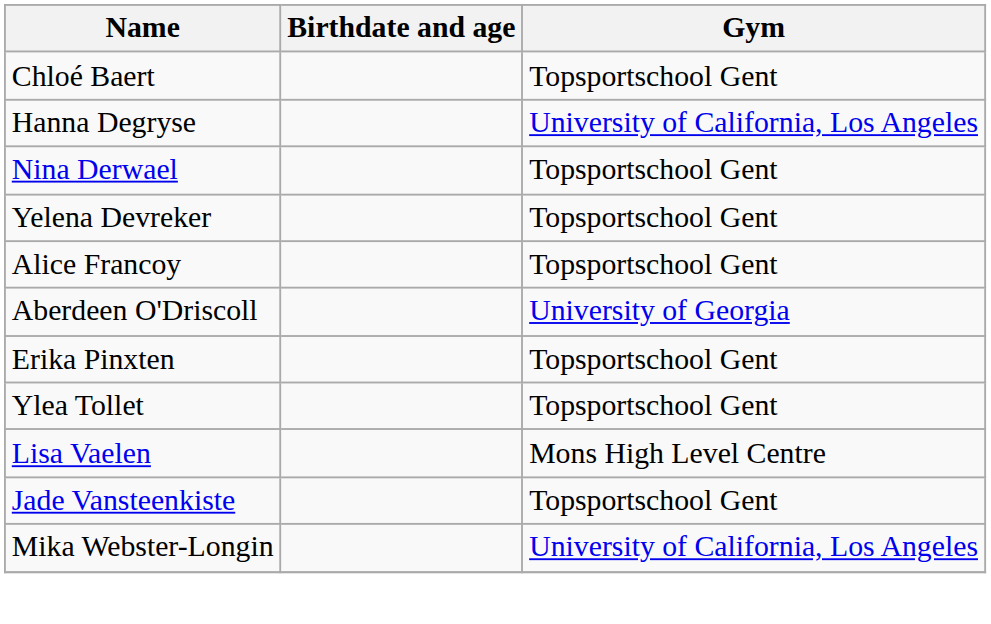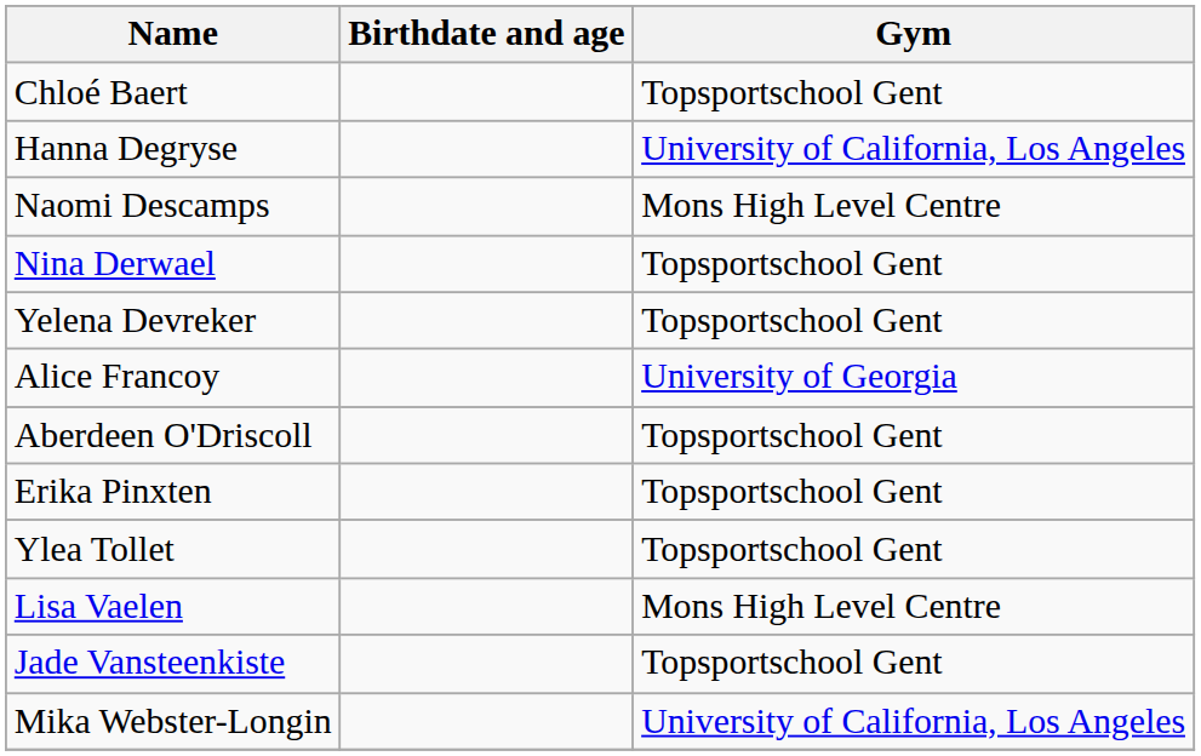 <table class="wikitable">
 <tr>
 <th>Name</th>
 <th>Birthdate and age</th>
 <th>Gym</th>
 </tr>
 <tr>
 <td>Chloé Baert</td>
 <td></td>
 <td>Topsportschool Gent</td>
 </tr>
 <tr>
 <td>Hanna Degryse</td>
 <td></td>
 <td><a href='#'>University of California, Los Angeles</a></td>
 </tr>
 <tr>
+<td>Naomi Descamps</td>
+<td></td>
+<td>Mons High Level Centre</td>
+</tr>
+<tr>
 <td><a href='#'>Nina Derwael</a></td>
 <td></td>
 <td>Topsportschool Gent</td>
 </tr>
 <tr>
 <td>Yelena Devreker</td>
 <td></td>
 <td>Topsportschool Gent</td>
 </tr>
 <tr>
 <td>Alice Francoy</td>
 <td></td>
-<td>Topsportschool Gent</td>
+<td><a href='#'>University of Georgia</a></td>
 </tr>
 <tr>
 <td>Aberdeen O'Driscoll</td>
 <td></td>
-<td><a href='#'>University of Georgia</a></td>
+<td>Topsportschool Gent</td>
 </tr>
 <tr>
 <td>Erika Pinxten</td>
 <td></td>
 <td>Topsportschool Gent</td>
 </tr>
 <tr>
 <td>Ylea Tollet</td>
 <td></td>
 <td>Topsportschool Gent</td>
 </tr>
 <tr>
 <td><a href='#'>Lisa Vaelen</a></td>
 <td></td>
 <td>Mons High Level Centre</td>
 </tr>
 <tr>
 <td><a href='#'>Jade Vansteenkiste</a></td>
 <td></td>
 <td>Topsportschool Gent</td>
 </tr>
 <tr>
 <td>Mika Webster-Longin</td>
 <td></td>
 <td><a href='#'>University of California, Los Angeles</a></td>
 </tr>
 <tr>
 </tr>
 </table>
